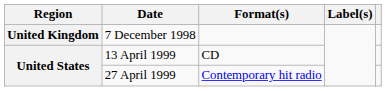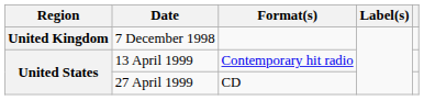 <table class="wikitable plainrowheaders">
 <tr>
 <th scope="col">Region</th>
 <th scope="col">Date</th>
 <th scope="col">Format(s)</th>
 <th scope="col">Label(s)</th>
 <th scope="col"></th>
 </tr>
 <tr>
 <th scope="row">United Kingdom</th>
 <td>7 December 1998</td>
 <td></td>
 <td rowspan="3"></td>
 <td></td>
 </tr>
 <tr>
 <th scope="row" rowspan="2">United States</th>
 <td>13 April 1999</td>
-<td>CD</td>
+<td><a href='#'>Contemporary hit radio</a></td>
 <td></td>
 </tr>
 <tr>
 <td>27 April 1999</td>
-<td><a href='#'>Contemporary hit radio</a></td>
+<td>CD</td>
 <td></td>
 </tr>
 </table>
